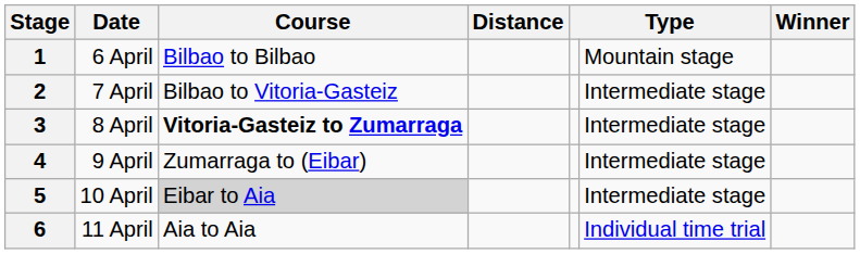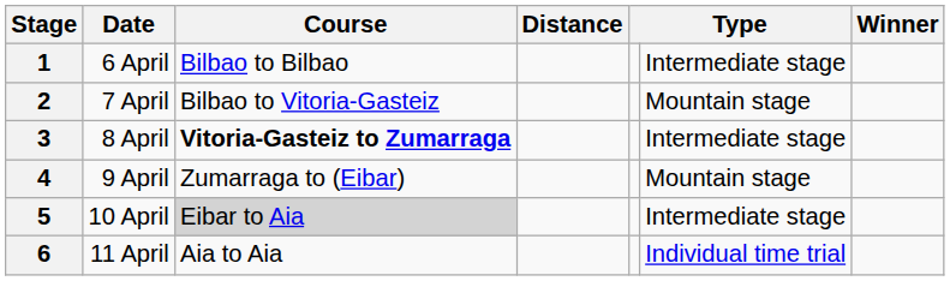 <table class="wikitable plainrowheaders">
 <tr>
 <th>Stage</th>
 <th>Date</th>
 <th>Course</th>
 <th>Distance</th>
 <th colspan="2">Type</th>
 <th>Winner</th>
 </tr>
 <tr>
 <th style="text-align:center">1</th>
 <td align=right>6 April</td>
 <td><a href='#'>Bilbao</a> to Bilbao</td>
 <td style="text-align:center;"></td>
 <td></td>
-<td>Mountain stage</td>
+<td>Intermediate stage</td>
 <td></td>
 </tr>
 <tr>
 <th style="text-align:center">2</th>
 <td align=right>7 April</td>
 <td>Bilbao to <a href='#'>Vitoria-Gasteiz</a></td>
 <td style="text-align:center;"></td>
 <td></td>
-<td>Intermediate stage</td>
+<td>Mountain stage</td>
 <td></td>
 </tr>
 <tr>
 <th style="text-align:center">3</th>
 <td align=right>8 April</td>
 <td><strong>Vitoria-Gasteiz to <a href='#'>Zumarraga</a></strong></td>
 <td style="text-align:center;"></td>
 <td></td>
 <td>Intermediate stage</td>
 <td></td>
 </tr>
 <tr>
 <th style="text-align:center">4</th>
 <td align=right>9 April</td>
 <td>Zumarraga to  (<a href='#'>Eibar</a>)</td>
 <td style="text-align:center;"></td>
 <td></td>
-<td>Intermediate stage</td>
+<td>Mountain stage</td>
 <td></td>
 </tr>
 <tr>
 <th style="text-align:center">5</th>
 <td align=right>10 April</td>
 <td style="background: lightgrey;">Eibar to <a href='#'>Aia</a></td>
 <td style="text-align:center;"></td>
 <td></td>
 <td>Intermediate stage</td>
 <td></td>
 </tr>
 <tr>
 <th style="text-align:center">6</th>
 <td align=right>11 April</td>
 <td>Aia to Aia</td>
 <td style="text-align:center;"></td>
 <td></td>
 <td><a href='#'>Individual time trial</a></td>
 <td></td>
 </tr>
 </table>
